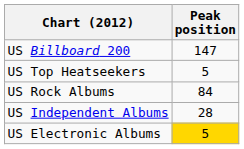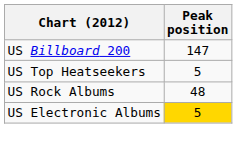 <table class="wikitable sortable">
 <tr>
 <th>Chart (2012)</th>
 <th>Peak<br>position</th>
 </tr>
 <tr>
 <td>US <a href='#'><em>Billboard</em> 200</a></td>
 <td align="center">147</td>
 </tr>
 <tr>
 <td>US Top Heatseekers</td>
 <td align="center">5</td>
 </tr>
 <tr>
 <td>US Rock Albums</td>
-<td align="center">84</td>
-</tr>
-<tr>
-<td>US <a href='#'>Independent Albums</a></td>
-<td align="center">28</td>
+<td align="center">48</td>
 </tr>
 <tr>
 <td>US Electronic Albums</td>
 <td align="center" style="background: gold;">5</td>
 </tr>
 </table>
